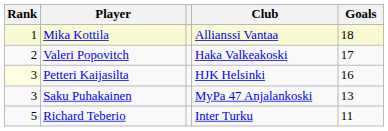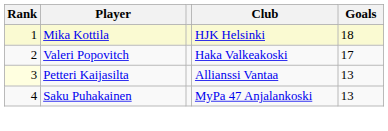 <table class="wikitable">
 <tr>
 <th width=20>Rank</th>
 <th width=175>Player</th>
 <th></th>
 <th width=175>Club</th>
 <th width=50>Goals</th>
 </tr>
 <tr style="background:LightGoldenrodYellow">
 <td align="right">1</td>
 <td><a href='#'>Mika Kottila</a></td>
 <td></td>
-<td><a href='#'>Allianssi Vantaa</a></td>
+<td><a href='#'>HJK Helsinki</a></td>
 <td>18</td>
 </tr>
 <tr>
 <td align="right">2</td>
 <td><a href='#'>Valeri Popovitch</a></td>
 <td></td>
 <td><a href='#'>Haka Valkeakoski</a></td>
 <td>17</td>
 </tr>
 <tr>
 <td align="right" style="background: lightyellow;">3</td>
 <td><a href='#'>Petteri Kaijasilta</a></td>
 <td></td>
-<td><a href='#'>HJK Helsinki</a></td>
-<td>16</td>
+<td><a href='#'>Allianssi Vantaa</a></td>
+<td>13</td>
 </tr>
 <tr>
-<td align="right">3</td>
+<td align="right">4</td>
 <td><a href='#'>Saku Puhakainen</a></td>
 <td></td>
 <td><a href='#'>MyPa 47 Anjalankoski</a></td>
 <td>13</td>
 </tr>
-<tr>
-<td align="right">5</td>
-<td><a href='#'>Richard Teberio</a></td>
-<td></td>
-<td><a href='#'>Inter Turku</a></td>
-<td>11</td>
-</tr>
 </table>
